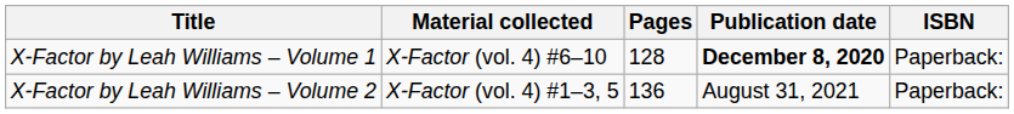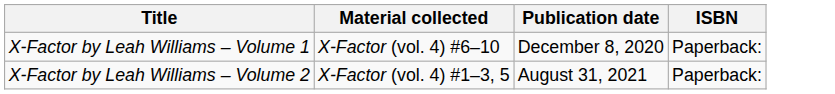 <table class="wikitable">
 <tr>
 <th>Title</th>
 <th>Material collected</th>
-<th>Pages</th>
 <th>Publication date</th>
 <th>ISBN</th>
 </tr>
 <tr>
 <td><em>X-Factor by Leah Williams – Volume 1</em></td>
 <td><em>X-Factor</em> (vol. 4) #6–10</td>
-<td>128</td>
-<td><strong>December 8, 2020</strong></td>
+<td>December 8, 2020</td>
 <td>Paperback: </td>
 </tr>
 <tr>
 <td><em>X-Factor by Leah Williams – Volume 2</em></td>
 <td><em>X-Factor</em> (vol. 4) #1–3, 5</td>
-<td>136</td>
 <td>August 31, 2021</td>
 <td>Paperback: </td>
 </tr>
 </table>
